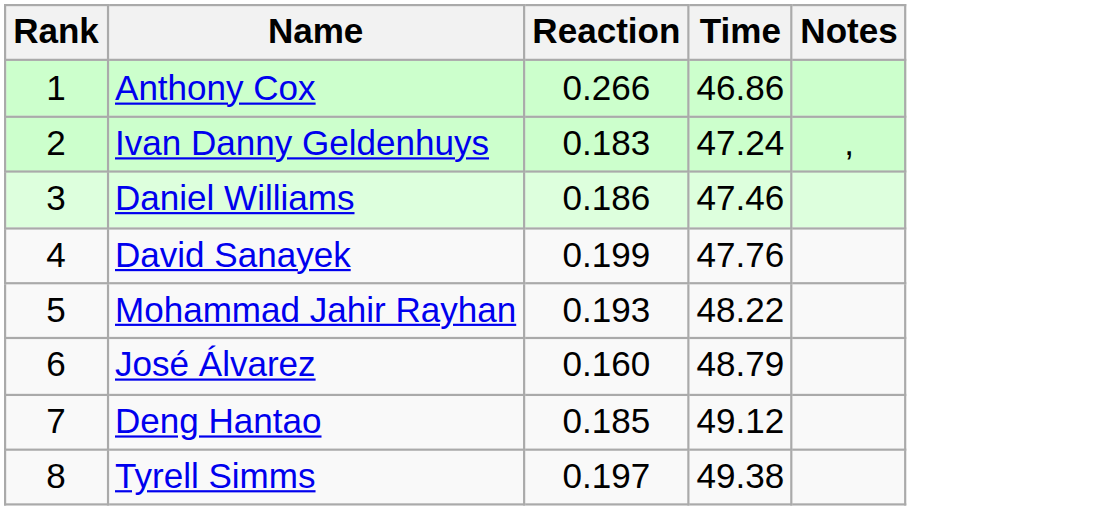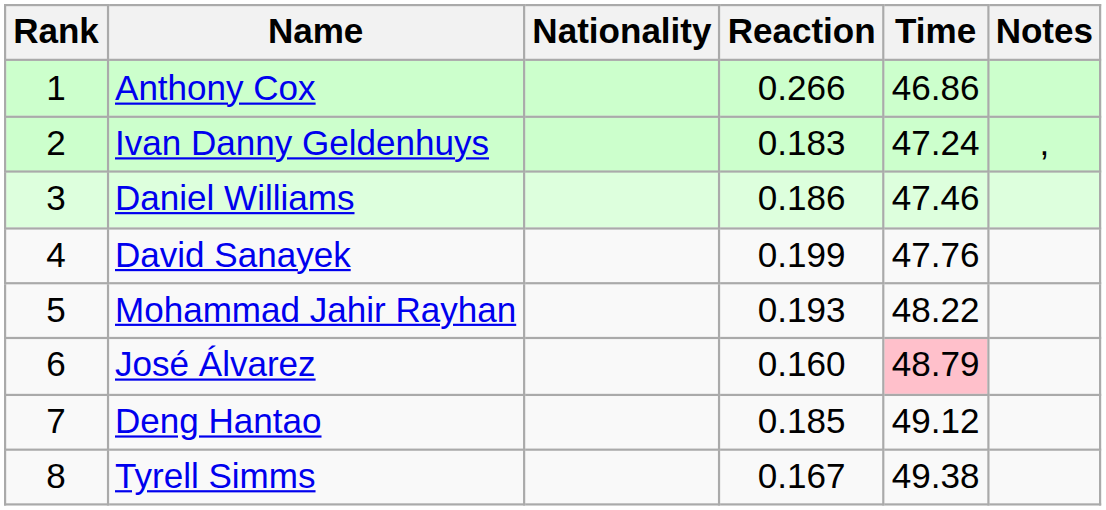 <table class="wikitable sortable" style="text-align:center">
 <tr>
 <th>Rank</th>
 <th>Name</th>
+<th>Nationality</th>
 <th>Reaction</th>
 <th>Time</th>
 <th>Notes</th>
 </tr>
 <tr style="background:#cfc;">
 <td>1</td>
 <td align=left><a href='#'>Anthony Cox</a></td>
+<td align=left></td>
 <td>0.266</td>
 <td>46.86</td>
 <td></td>
 </tr>
 <tr style="background:#cfc;">
 <td>2</td>
 <td align=left><a href='#'>Ivan Danny Geldenhuys</a></td>
+<td align=left></td>
 <td>0.183</td>
 <td>47.24</td>
 <td>, </td>
 </tr>
 <tr style="background:#dfd;">
 <td>3</td>
 <td align=left><a href='#'>Daniel Williams</a></td>
+<td align=left></td>
 <td>0.186</td>
 <td>47.46</td>
 <td></td>
 </tr>
 <tr>
 <td>4</td>
 <td align=left><a href='#'>David Sanayek</a></td>
+<td align=left></td>
 <td>0.199</td>
 <td>47.76</td>
 <td></td>
 </tr>
 <tr>
 <td>5</td>
 <td align=left><a href='#'>Mohammad Jahir Rayhan</a></td>
+<td align=left></td>
 <td>0.193</td>
 <td>48.22</td>
 <td></td>
 </tr>
 <tr>
 <td>6</td>
 <td align=left><a href='#'>José Álvarez</a></td>
+<td align=left></td>
 <td>0.160</td>
-<td>48.79</td>
+<td style="background: pink;">48.79</td>
 <td></td>
 </tr>
 <tr>
 <td>7</td>
 <td align=left><a href='#'>Deng Hantao</a></td>
+<td align=left></td>
 <td>0.185</td>
 <td>49.12</td>
 <td></td>
 </tr>
 <tr>
 <td>8</td>
 <td align=left><a href='#'>Tyrell Simms</a></td>
-<td>0.197</td>
+<td align=left></td>
+<td>0.167</td>
 <td>49.38</td>
 <td></td>
 </tr>
 </table>
